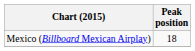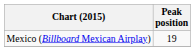 <table class="wikitable sortable">
 <tr>
 <th>Chart (2015)</th>
 <th>Peak<br>position</th>
 </tr>
 <tr>
 <td>Mexico (<a href='#'><em>Billboard</em> Mexican Airplay</a>)</td>
-<td align="center">18</td>
+<td align="center">19</td>
 </tr>
 <tr>
 </tr>
 <tr>
 </tr>
 <tr>
 </tr>
 <tr>
 </tr>
 </table>
